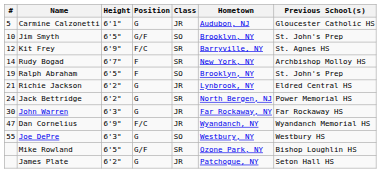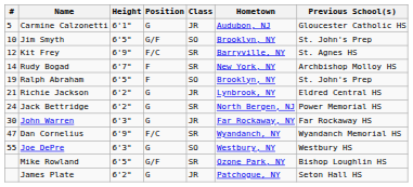 <table class="wikitable" style="font-size: 90%">
 <tr>
 <th>#</th>
 <th>Name</th>
 <th>Height</th>
 <th>Position</th>
 <th>Class</th>
 <th>Hometown</th>
 <th>Previous School(s)</th>
 </tr>
 <tr>
 <td>5</td>
 <td>Carmine Calzonetti</td>
 <td>6'1"</td>
 <td>G</td>
 <td>JR</td>
 <td><a href='#'>Audubon, NJ</a></td>
 <td>Gloucester Catholic HS</td>
 </tr>
 <tr>
 <td>10</td>
 <td>Jim Smyth</td>
 <td>6'5"</td>
 <td>G/F</td>
 <td>SO</td>
 <td><a href='#'>Brooklyn, NY</a></td>
 <td>St. John's Prep</td>
 </tr>
 <tr>
 <td>12</td>
 <td>Kit Frey</td>
 <td>6'9"</td>
 <td>F/C</td>
 <td>SR</td>
 <td><a href='#'>Barryville, NY</a></td>
 <td>St. Agnes HS</td>
 </tr>
 <tr>
 <td>14</td>
 <td>Rudy Bogad</td>
 <td>6'7"</td>
 <td>F</td>
 <td>SR</td>
 <td><a href='#'>New York, NY</a></td>
 <td>Archbishop Molloy HS</td>
 </tr>
 <tr>
 <td>19</td>
 <td>Ralph Abraham</td>
 <td>6'5"</td>
 <td>F</td>
 <td>SO</td>
 <td><a href='#'>Brooklyn, NY</a></td>
 <td>St. John's Prep</td>
 </tr>
 <tr>
 <td>21</td>
 <td>Richie Jackson</td>
 <td>6'2"</td>
 <td>G</td>
 <td>JR</td>
 <td><a href='#'>Lynbrook, NY</a></td>
 <td>Eldred Central HS</td>
 </tr>
 <tr>
 <td>24</td>
 <td>Jack Bettridge</td>
 <td>6'2"</td>
 <td>G</td>
 <td>SR</td>
 <td><a href='#'>North Bergen, NJ</a></td>
 <td>Power Memorial HS</td>
 </tr>
 <tr>
 <td>30</td>
 <td><a href='#'>John Warren</a></td>
 <td>6'3"</td>
 <td>G</td>
 <td>JR</td>
 <td><a href='#'>Far Rockaway, NY</a></td>
 <td>Far Rockaway HS</td>
 </tr>
 <tr>
 <td>47</td>
 <td>Dan Cornelius</td>
 <td>6'9"</td>
 <td>F/C</td>
-<td>JR</td>
+<td>SR</td>
 <td><a href='#'>Wyandanch, NY</a></td>
 <td>Wyandanch Memorial HS</td>
 </tr>
 <tr>
 <td>55</td>
 <td><a href='#'>Joe DePre</a></td>
 <td>6'3"</td>
 <td>G</td>
 <td>SO</td>
 <td><a href='#'>Westbury, NY</a></td>
 <td>Westbury  HS</td>
 </tr>
 <tr>
 <td></td>
 <td>Mike Rowland</td>
 <td>6'5"</td>
 <td>G/F</td>
 <td>SR</td>
 <td><a href='#'>Ozone Park, NY</a></td>
 <td>Bishop Loughlin HS</td>
 </tr>
 <tr>
 <td></td>
 <td>James Plate</td>
 <td>6'2"</td>
 <td>G</td>
 <td>JR</td>
 <td><a href='#'>Patchogue, NY</a></td>
 <td>Seton Hall HS</td>
 </tr>
 </table>
